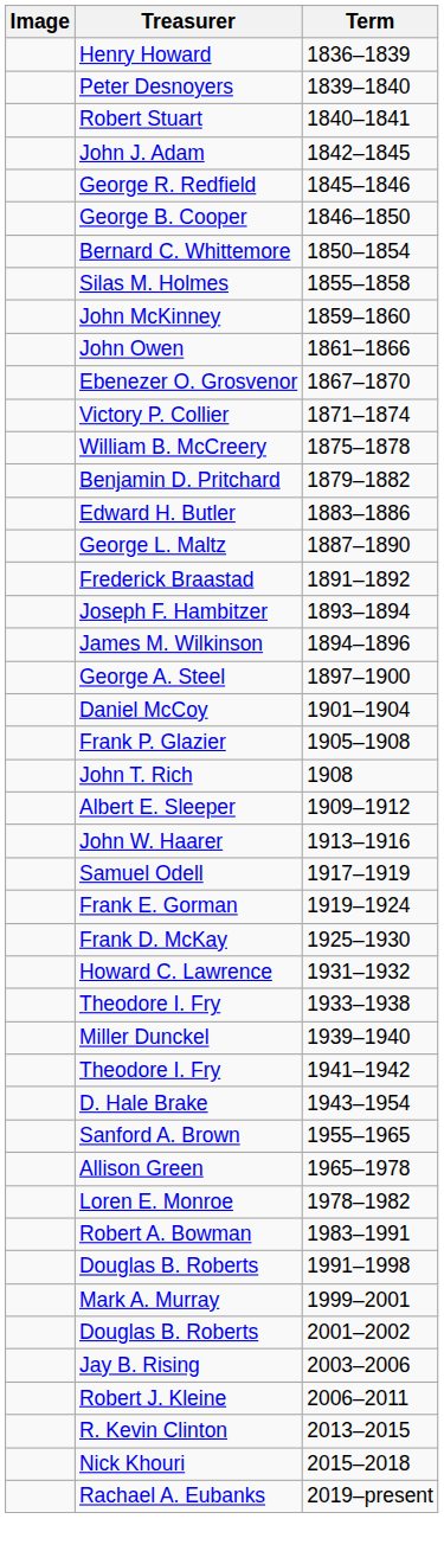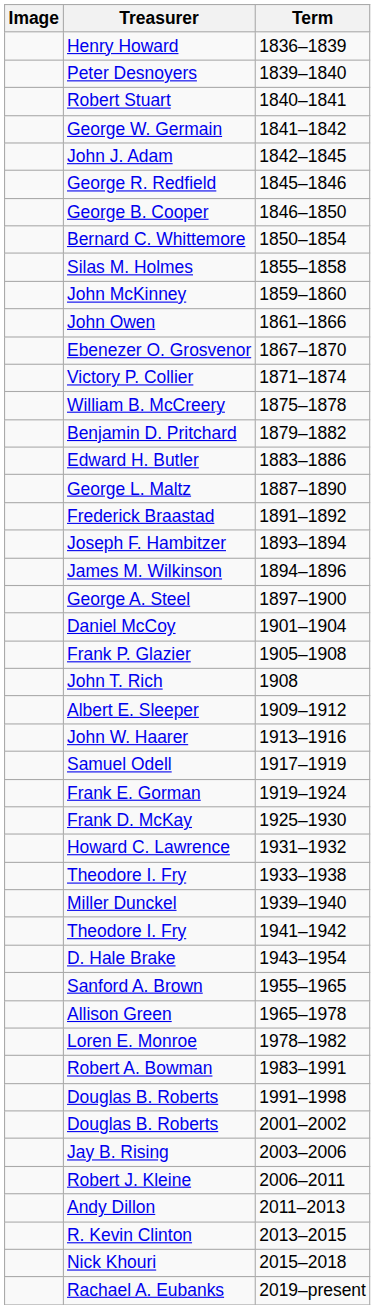 <table class="wikitable">
 <tr>
 <th>Image</th>
 <th>Treasurer</th>
 <th>Term</th>
 </tr>
 <tr>
 <td></td>
 <td><a href='#'>Henry Howard</a></td>
 <td>1836–1839</td>
 </tr>
 <tr>
 <td></td>
 <td><a href='#'>Peter Desnoyers</a></td>
 <td>1839–1840</td>
 </tr>
 <tr>
 <td></td>
 <td><a href='#'>Robert Stuart</a></td>
 <td>1840–1841</td>
+</tr>
+<tr>
+<td></td>
+<td><a href='#'>George W. Germain</a></td>
+<td>1841–1842</td>
 </tr>
 <tr>
 <td></td>
 <td><a href='#'>John J. Adam</a></td>
 <td>1842–1845</td>
 </tr>
 <tr>
 <td></td>
 <td><a href='#'>George R. Redfield</a></td>
 <td>1845–1846</td>
 </tr>
 <tr>
 <td></td>
 <td><a href='#'>George B. Cooper</a></td>
 <td>1846–1850</td>
 </tr>
 <tr>
 <td></td>
 <td><a href='#'>Bernard C. Whittemore</a></td>
 <td>1850–1854</td>
 </tr>
 <tr>
 <td></td>
 <td><a href='#'>Silas M. Holmes</a></td>
 <td>1855–1858</td>
 </tr>
 <tr>
 <td></td>
 <td><a href='#'>John McKinney</a></td>
 <td>1859–1860</td>
 </tr>
 <tr>
 <td></td>
 <td><a href='#'>John Owen</a></td>
 <td>1861–1866</td>
 </tr>
 <tr>
 <td></td>
 <td><a href='#'>Ebenezer O. Grosvenor</a></td>
 <td>1867–1870</td>
 </tr>
 <tr>
 <td></td>
 <td><a href='#'>Victory P. Collier</a></td>
 <td>1871–1874</td>
 </tr>
 <tr>
 <td></td>
 <td><a href='#'>William B. McCreery</a></td>
 <td>1875–1878</td>
 </tr>
 <tr>
 <td></td>
 <td><a href='#'>Benjamin D. Pritchard</a></td>
 <td>1879–1882</td>
 </tr>
 <tr>
 <td></td>
 <td><a href='#'>Edward H. Butler</a></td>
 <td>1883–1886</td>
 </tr>
 <tr>
 <td></td>
 <td><a href='#'>George L. Maltz</a></td>
 <td>1887–1890</td>
 </tr>
 <tr>
 <td></td>
 <td><a href='#'>Frederick Braastad</a></td>
 <td>1891–1892</td>
 </tr>
 <tr>
 <td></td>
 <td><a href='#'>Joseph F. Hambitzer</a></td>
 <td>1893–1894</td>
 </tr>
 <tr>
 <td></td>
 <td><a href='#'>James M. Wilkinson</a></td>
 <td>1894–1896</td>
 </tr>
 <tr>
 <td></td>
 <td><a href='#'>George A. Steel</a></td>
 <td>1897–1900</td>
 </tr>
 <tr>
 <td></td>
 <td><a href='#'>Daniel McCoy</a></td>
 <td>1901–1904</td>
 </tr>
 <tr>
 <td></td>
 <td><a href='#'>Frank P. Glazier</a></td>
 <td>1905–1908</td>
 </tr>
 <tr>
 <td></td>
 <td><a href='#'>John T. Rich</a></td>
 <td>1908</td>
 </tr>
 <tr>
 <td></td>
 <td><a href='#'>Albert E. Sleeper</a></td>
 <td>1909–1912</td>
 </tr>
 <tr>
 <td></td>
 <td><a href='#'>John W. Haarer</a></td>
 <td>1913–1916</td>
 </tr>
 <tr>
 <td></td>
 <td><a href='#'>Samuel Odell</a></td>
 <td>1917–1919</td>
 </tr>
 <tr>
 <td></td>
 <td><a href='#'>Frank E. Gorman</a></td>
 <td>1919–1924</td>
 </tr>
 <tr>
 <td></td>
 <td><a href='#'>Frank D. McKay</a></td>
 <td>1925–1930</td>
 </tr>
 <tr>
 <td></td>
 <td><a href='#'>Howard C. Lawrence</a></td>
 <td>1931–1932</td>
 </tr>
 <tr>
 <td></td>
 <td><a href='#'>Theodore I. Fry</a></td>
 <td>1933–1938</td>
 </tr>
 <tr>
 <td></td>
 <td><a href='#'>Miller Dunckel</a></td>
 <td>1939–1940</td>
 </tr>
 <tr>
 <td></td>
 <td><a href='#'>Theodore I. Fry</a></td>
 <td>1941–1942</td>
 </tr>
 <tr>
 <td></td>
 <td><a href='#'>D. Hale Brake</a></td>
 <td>1943–1954</td>
 </tr>
 <tr>
 <td></td>
 <td><a href='#'>Sanford A. Brown</a></td>
 <td>1955–1965</td>
 </tr>
 <tr>
 <td></td>
 <td><a href='#'>Allison Green</a></td>
 <td>1965–1978</td>
 </tr>
 <tr>
 <td></td>
 <td><a href='#'>Loren E. Monroe</a></td>
 <td>1978–1982</td>
 </tr>
 <tr>
 <td></td>
 <td><a href='#'>Robert A. Bowman</a></td>
 <td>1983–1991</td>
 </tr>
 <tr>
 <td></td>
 <td><a href='#'>Douglas B. Roberts</a></td>
 <td>1991–1998</td>
 </tr>
 <tr>
 <td></td>
-<td><a href='#'>Mark A. Murray</a></td>
-<td>1999–2001</td>
-</tr>
-<tr>
-<td></td>
 <td><a href='#'>Douglas B. Roberts</a></td>
 <td>2001–2002</td>
 </tr>
 <tr>
 <td></td>
 <td><a href='#'>Jay B. Rising</a></td>
 <td>2003–2006</td>
 </tr>
 <tr>
 <td></td>
 <td><a href='#'>Robert J. Kleine</a></td>
 <td>2006–2011</td>
+</tr>
+<tr>
+<td></td>
+<td><a href='#'>Andy Dillon</a></td>
+<td>2011–2013</td>
 </tr>
 <tr>
 <td></td>
 <td><a href='#'>R. Kevin Clinton</a></td>
 <td>2013–2015</td>
 </tr>
 <tr>
 <td></td>
 <td><a href='#'>Nick Khouri</a></td>
 <td>2015–2018</td>
 </tr>
 <tr>
 <td></td>
 <td><a href='#'>Rachael A. Eubanks</a></td>
 <td>2019–present</td>
 </tr>
 </table>
